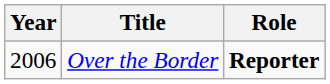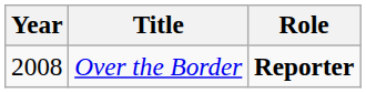 <table class="wikitable">
 <tr>
 <th>Year</th>
 <th>Title</th>
 <th>Role</th>
 </tr>
 <tr>
-<td>2006</td>
+<td>2008</td>
 <td><em><a href='#'>Over the Border</a></em></td>
 <td><strong>Reporter</strong></td>
 </tr>
 </table>
